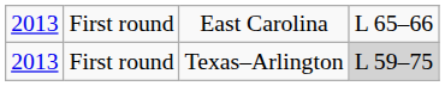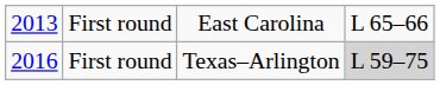 <table class="wikitable">
 <tr align="center">
 <td><a href='#'>2013</a></td>
 <td>First round</td>
 <td>East Carolina</td>
 <td>L 65–66</td>
 </tr>
 <tr align="center">
-<td><a href='#'>2013</a></td>
+<td><a href='#'>2016</a></td>
 <td>First round</td>
 <td>Texas–Arlington</td>
 <td style="background: lightgrey;">L 59–75</td>
 </tr>
 </table>
